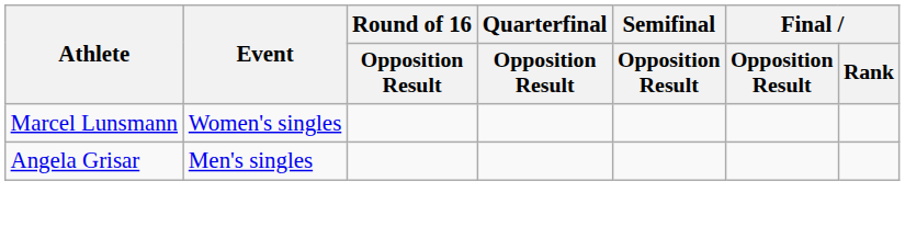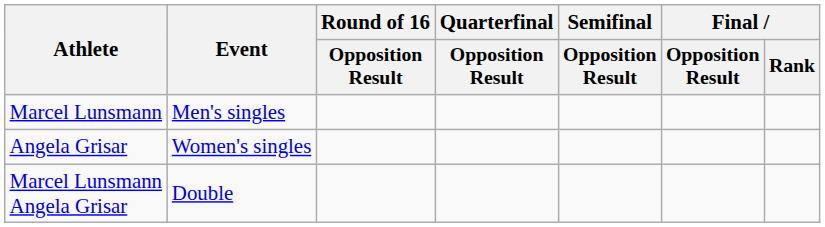 <table class=wikitable style=font-size:90%;text-align:center>
 <tr>
 <th rowspan=2>Athlete</th>
 <th rowspan=2>Event</th>
 <th>Round of 16</th>
 <th>Quarterfinal</th>
 <th>Semifinal</th>
 <th colspan=2>Final / </th>
 </tr>
 <tr style=font-size:95%>
 <th>Opposition<br>Result</th>
 <th>Opposition<br>Result</th>
 <th>Opposition<br>Result</th>
 <th>Opposition<br>Result</th>
 <th>Rank</th>
 </tr>
 <tr>
 <td align=left><a href='#'>Marcel Lunsmann</a></td>
+<td align=left><a href='#'>Men's singles</a></td>
+<td></td>
+<td></td>
+<td></td>
+<td></td>
+<td></td>
+</tr>
+<tr>
+<td align=left><a href='#'>Angela Grisar</a></td>
 <td align=left><a href='#'>Women's singles</a></td>
 <td></td>
 <td></td>
 <td></td>
 <td></td>
 <td></td>
 </tr>
 <tr>
-<td align=left><a href='#'>Angela Grisar</a></td>
-<td align=left><a href='#'>Men's singles</a></td>
+<td align=left><a href='#'>Marcel Lunsmann</a><br><a href='#'>Angela Grisar</a></td>
+<td align=left><a href='#'>Double</a></td>
 <td></td>
 <td></td>
 <td></td>
 <td></td>
 <td></td>
 </tr>
 </table>
